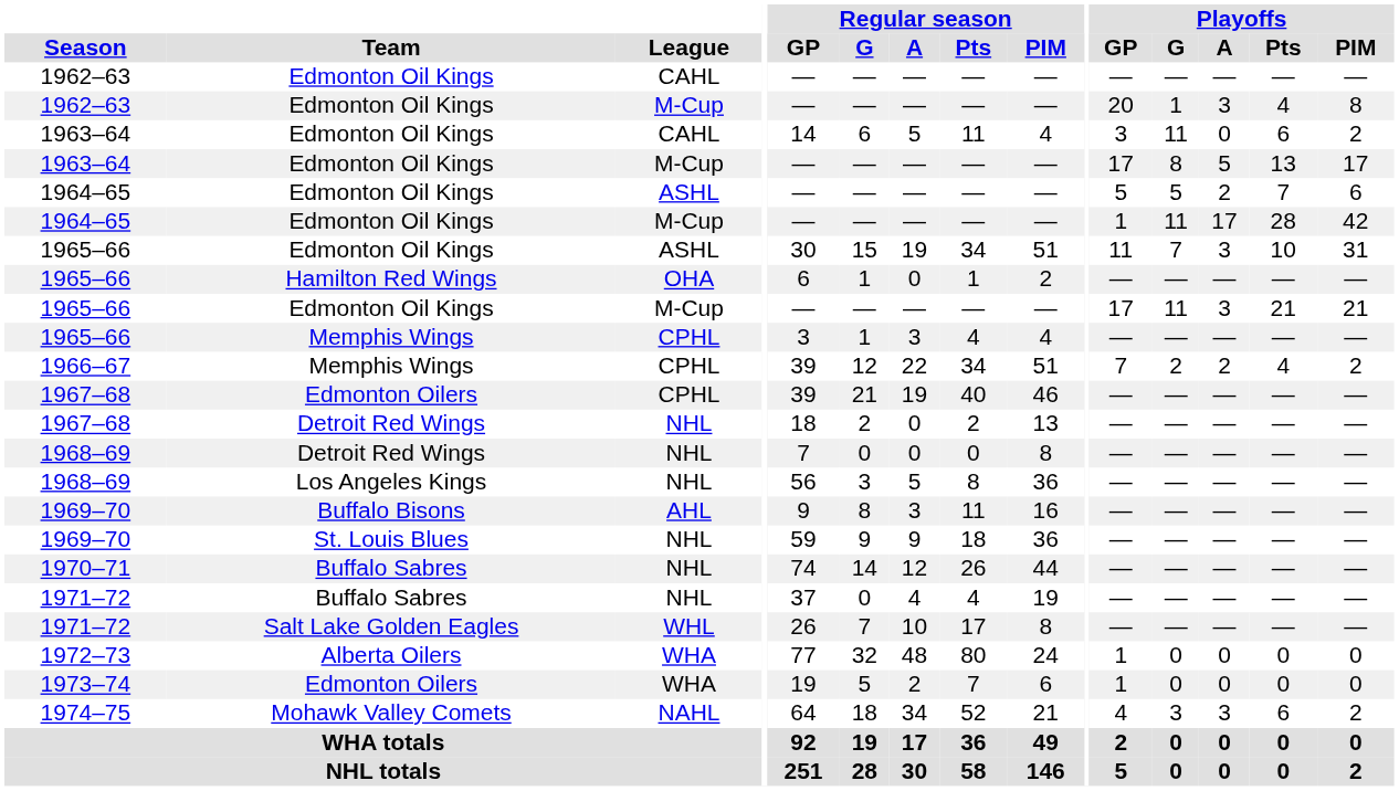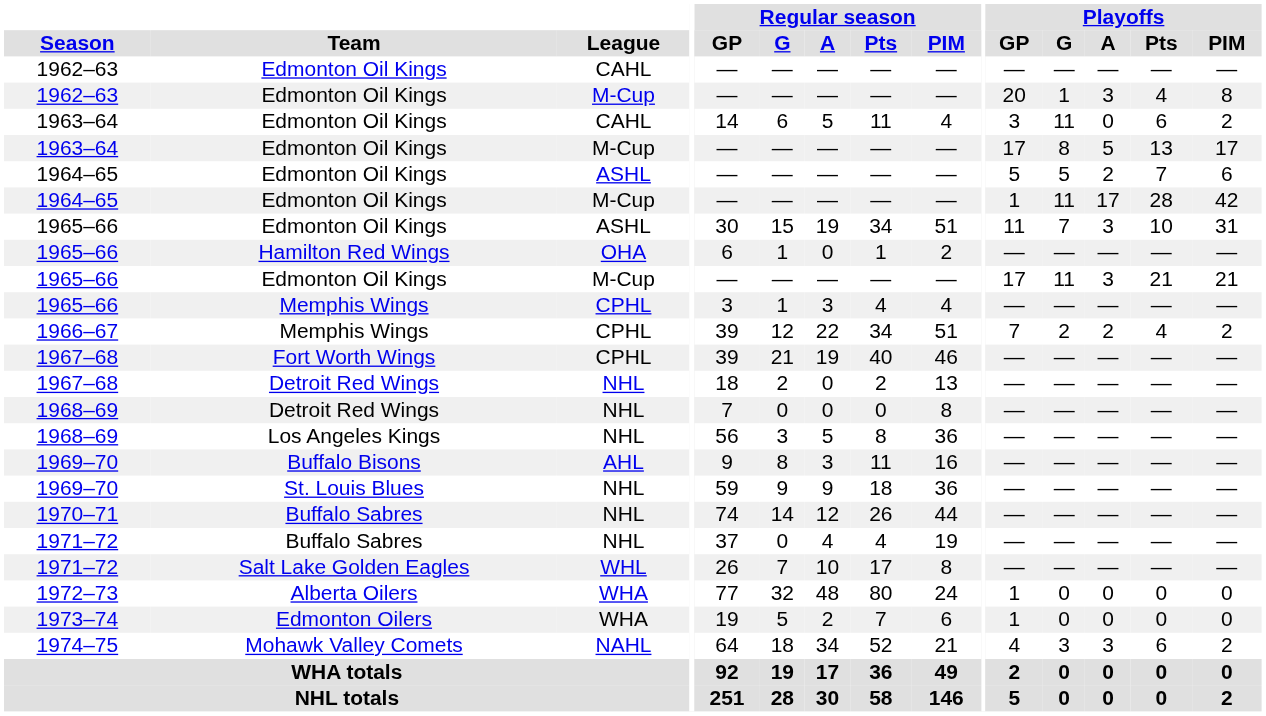 <table border="0" cellpadding="1" cellspacing="0" style="text-align:center; width:60em">
 <tr bgcolor="#e0e0e0">
 <th colspan="3" bgcolor="#ffffff"></th>
 <th rowspan="100" bgcolor="#ffffff"></th>
 <th colspan="5"><a href='#'>Regular season</a></th>
 <th rowspan="100" bgcolor="#ffffff"></th>
 <th colspan="5"><a href='#'>Playoffs</a></th>
 </tr>
 <tr bgcolor="#e0e0e0">
 <th><a href='#'>Season</a></th>
 <th>Team</th>
 <th>League</th>
 <th>GP</th>
 <th><a href='#'>G</a></th>
 <th><a href='#'>A</a></th>
 <th><a href='#'>Pts</a></th>
 <th><a href='#'>PIM</a></th>
 <th>GP</th>
 <th>G</th>
 <th>A</th>
 <th>Pts</th>
 <th>PIM</th>
 </tr>
 <tr>
 <td>1962–63</td>
 <td><a href='#'>Edmonton Oil Kings</a></td>
 <td>CAHL</td>
 <td>—</td>
 <td>—</td>
 <td>—</td>
 <td>—</td>
 <td>—</td>
 <td>—</td>
 <td>—</td>
 <td>—</td>
 <td>—</td>
 <td>—</td>
 </tr>
 <tr bgcolor="#f0f0f0">
 <td><a href='#'>1962–63</a></td>
 <td>Edmonton Oil Kings</td>
 <td><a href='#'>M-Cup</a></td>
 <td>—</td>
 <td>—</td>
 <td>—</td>
 <td>—</td>
 <td>—</td>
 <td>20</td>
 <td>1</td>
 <td>3</td>
 <td>4</td>
 <td>8</td>
 </tr>
 <tr>
 <td>1963–64</td>
 <td>Edmonton Oil Kings</td>
 <td>CAHL</td>
 <td>14</td>
 <td>6</td>
 <td>5</td>
 <td>11</td>
 <td>4</td>
 <td>3</td>
 <td>11</td>
 <td>0</td>
 <td>6</td>
 <td>2</td>
 </tr>
 <tr bgcolor="#f0f0f0">
 <td><a href='#'>1963–64</a></td>
 <td>Edmonton Oil Kings</td>
 <td>M-Cup</td>
 <td>—</td>
 <td>—</td>
 <td>—</td>
 <td>—</td>
 <td>—</td>
 <td>17</td>
 <td>8</td>
 <td>5</td>
 <td>13</td>
 <td>17</td>
 </tr>
 <tr>
 <td>1964–65</td>
 <td>Edmonton Oil Kings</td>
 <td><a href='#'>ASHL</a></td>
 <td>—</td>
 <td>—</td>
 <td>—</td>
 <td>—</td>
 <td>—</td>
 <td>5</td>
 <td>5</td>
 <td>2</td>
 <td>7</td>
 <td>6</td>
 </tr>
 <tr bgcolor="#f0f0f0">
 <td><a href='#'>1964–65</a></td>
 <td>Edmonton Oil Kings</td>
 <td>M-Cup</td>
 <td>—</td>
 <td>—</td>
 <td>—</td>
 <td>—</td>
 <td>—</td>
 <td>1</td>
 <td>11</td>
 <td>17</td>
 <td>28</td>
 <td>42</td>
 </tr>
 <tr>
 <td>1965–66</td>
 <td>Edmonton Oil Kings</td>
 <td>ASHL</td>
 <td>30</td>
 <td>15</td>
 <td>19</td>
 <td>34</td>
 <td>51</td>
 <td>11</td>
 <td>7</td>
 <td>3</td>
 <td>10</td>
 <td>31</td>
 </tr>
 <tr bgcolor="#f0f0f0">
 <td><a href='#'>1965–66</a></td>
 <td><a href='#'>Hamilton Red Wings</a></td>
 <td><a href='#'>OHA</a></td>
 <td>6</td>
 <td>1</td>
 <td>0</td>
 <td>1</td>
 <td>2</td>
 <td>—</td>
 <td>—</td>
 <td>—</td>
 <td>—</td>
 <td>—</td>
 </tr>
 <tr>
 <td><a href='#'>1965–66</a></td>
 <td>Edmonton Oil Kings</td>
 <td>M-Cup</td>
 <td>—</td>
 <td>—</td>
 <td>—</td>
 <td>—</td>
 <td>—</td>
 <td>17</td>
 <td>11</td>
 <td>3</td>
 <td>21</td>
 <td>21</td>
 </tr>
 <tr bgcolor="#f0f0f0">
 <td><a href='#'>1965–66</a></td>
 <td><a href='#'>Memphis Wings</a></td>
 <td><a href='#'>CPHL</a></td>
 <td>3</td>
 <td>1</td>
 <td>3</td>
 <td>4</td>
 <td>4</td>
 <td>—</td>
 <td>—</td>
 <td>—</td>
 <td>—</td>
 <td>—</td>
 </tr>
 <tr>
 <td><a href='#'>1966–67</a></td>
 <td>Memphis Wings</td>
 <td>CPHL</td>
 <td>39</td>
 <td>12</td>
 <td>22</td>
 <td>34</td>
 <td>51</td>
 <td>7</td>
 <td>2</td>
 <td>2</td>
 <td>4</td>
 <td>2</td>
 </tr>
 <tr bgcolor="#f0f0f0">
 <td><a href='#'>1967–68</a></td>
-<td><a href='#'>Edmonton Oilers</a></td>
+<td><a href='#'>Fort Worth Wings</a></td>
 <td>CPHL</td>
 <td>39</td>
 <td>21</td>
 <td>19</td>
 <td>40</td>
 <td>46</td>
 <td>—</td>
 <td>—</td>
 <td>—</td>
 <td>—</td>
 <td>—</td>
 </tr>
 <tr>
 <td><a href='#'>1967–68</a></td>
 <td><a href='#'>Detroit Red Wings</a></td>
 <td><a href='#'>NHL</a></td>
 <td>18</td>
 <td>2</td>
 <td>0</td>
 <td>2</td>
 <td>13</td>
 <td>—</td>
 <td>—</td>
 <td>—</td>
 <td>—</td>
 <td>—</td>
 </tr>
 <tr bgcolor="#f0f0f0">
 <td><a href='#'>1968–69</a></td>
 <td>Detroit Red Wings</td>
 <td>NHL</td>
 <td>7</td>
 <td>0</td>
 <td>0</td>
 <td>0</td>
 <td>8</td>
 <td>—</td>
 <td>—</td>
 <td>—</td>
 <td>—</td>
 <td>—</td>
 </tr>
 <tr>
 <td><a href='#'>1968–69</a></td>
 <td>Los Angeles Kings</td>
 <td>NHL</td>
 <td>56</td>
 <td>3</td>
 <td>5</td>
 <td>8</td>
 <td>36</td>
 <td>—</td>
 <td>—</td>
 <td>—</td>
 <td>—</td>
 <td>—</td>
 </tr>
 <tr bgcolor="#f0f0f0">
 <td><a href='#'>1969–70</a></td>
 <td><a href='#'>Buffalo Bisons</a></td>
 <td><a href='#'>AHL</a></td>
 <td>9</td>
 <td>8</td>
 <td>3</td>
 <td>11</td>
 <td>16</td>
 <td>—</td>
 <td>—</td>
 <td>—</td>
 <td>—</td>
 <td>—</td>
 </tr>
 <tr>
 <td><a href='#'>1969–70</a></td>
 <td><a href='#'>St. Louis Blues</a></td>
 <td>NHL</td>
 <td>59</td>
 <td>9</td>
 <td>9</td>
 <td>18</td>
 <td>36</td>
 <td>—</td>
 <td>—</td>
 <td>—</td>
 <td>—</td>
 <td>—</td>
 </tr>
 <tr bgcolor="#f0f0f0">
 <td><a href='#'>1970–71</a></td>
 <td><a href='#'>Buffalo Sabres</a></td>
 <td>NHL</td>
 <td>74</td>
 <td>14</td>
 <td>12</td>
 <td>26</td>
 <td>44</td>
 <td>—</td>
 <td>—</td>
 <td>—</td>
 <td>—</td>
 <td>—</td>
 </tr>
 <tr>
 <td><a href='#'>1971–72</a></td>
 <td>Buffalo Sabres</td>
 <td>NHL</td>
 <td>37</td>
 <td>0</td>
 <td>4</td>
 <td>4</td>
 <td>19</td>
 <td>—</td>
 <td>—</td>
 <td>—</td>
 <td>—</td>
 <td>—</td>
 </tr>
 <tr bgcolor="#f0f0f0">
 <td><a href='#'>1971–72</a></td>
 <td><a href='#'>Salt Lake Golden Eagles</a></td>
 <td><a href='#'>WHL</a></td>
 <td>26</td>
 <td>7</td>
 <td>10</td>
 <td>17</td>
 <td>8</td>
 <td>—</td>
 <td>—</td>
 <td>—</td>
 <td>—</td>
 <td>—</td>
 </tr>
 <tr>
 <td><a href='#'>1972–73</a></td>
 <td><a href='#'>Alberta Oilers</a></td>
 <td><a href='#'>WHA</a></td>
 <td>77</td>
 <td>32</td>
 <td>48</td>
 <td>80</td>
 <td>24</td>
 <td>1</td>
 <td>0</td>
 <td>0</td>
 <td>0</td>
 <td>0</td>
 </tr>
 <tr bgcolor="#f0f0f0">
 <td><a href='#'>1973–74</a></td>
 <td><a href='#'>Edmonton Oilers</a></td>
 <td>WHA</td>
 <td>19</td>
 <td>5</td>
 <td>2</td>
 <td>7</td>
 <td>6</td>
 <td>1</td>
 <td>0</td>
 <td>0</td>
 <td>0</td>
 <td>0</td>
 </tr>
 <tr>
 <td><a href='#'>1974–75</a></td>
 <td><a href='#'>Mohawk Valley Comets</a></td>
 <td><a href='#'>NAHL</a></td>
 <td>64</td>
 <td>18</td>
 <td>34</td>
 <td>52</td>
 <td>21</td>
 <td>4</td>
 <td>3</td>
 <td>3</td>
 <td>6</td>
 <td>2</td>
 </tr>
 <tr bgcolor="#e0e0e0">
 <th colspan="3">WHA totals</th>
 <th>92</th>
 <th>19</th>
 <th>17</th>
 <th>36</th>
 <th>49</th>
 <th>2</th>
 <th>0</th>
 <th>0</th>
 <th>0</th>
 <th>0</th>
 </tr>
 <tr bgcolor="#e0e0e0">
 <th colspan="3">NHL totals</th>
 <th>251</th>
 <th>28</th>
 <th>30</th>
 <th>58</th>
 <th>146</th>
 <th>5</th>
 <th>0</th>
 <th>0</th>
 <th>0</th>
 <th>2</th>
 </tr>
 </table>
